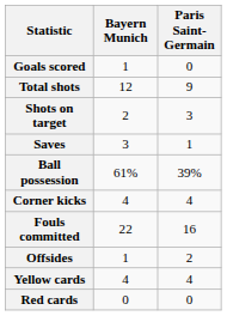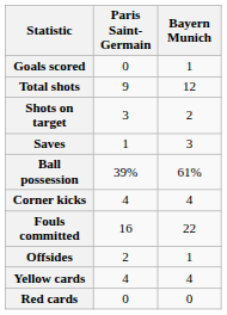 <table class="wikitable plainrowheaders" style="text-align:center">
 <tr>
 <th scope="col" style="width:100px">Statistic</th>
+<th scope="col" style="width:70px">Paris Saint-Germain</th>
 <th scope="col" style="width:70px">Bayern Munich</th>
-<th scope="col" style="width:70px">Paris Saint-Germain</th>
 </tr>
 <tr>
 <th scope=row>Goals scored</th>
+<td>0</td>
 <td>1</td>
-<td>0</td>
 </tr>
 <tr>
 <th scope=row>Total shots</th>
+<td>9</td>
 <td>12</td>
-<td>9</td>
 </tr>
 <tr>
 <th scope=row>Shots on target</th>
+<td>3</td>
 <td>2</td>
+</tr>
+<tr>
+<th scope=row>Saves</th>
+<td>1</td>
 <td>3</td>
 </tr>
 <tr>
-<th scope=row>Saves</th>
-<td>3</td>
-<td>1</td>
-</tr>
-<tr>
 <th scope=row>Ball possession</th>
+<td>39%</td>
 <td>61%</td>
-<td>39%</td>
 </tr>
 <tr>
 <th scope=row>Corner kicks</th>
 <td>4</td>
 <td>4</td>
 </tr>
 <tr>
 <th scope=row>Fouls committed</th>
+<td>16</td>
 <td>22</td>
-<td>16</td>
 </tr>
 <tr>
 <th scope=row>Offsides</th>
+<td>2</td>
 <td>1</td>
-<td>2</td>
 </tr>
 <tr>
 <th scope=row>Yellow cards</th>
 <td>4</td>
 <td>4</td>
 </tr>
 <tr>
 <th scope=row>Red cards</th>
 <td>0</td>
 <td>0</td>
 </tr>
 </table>
